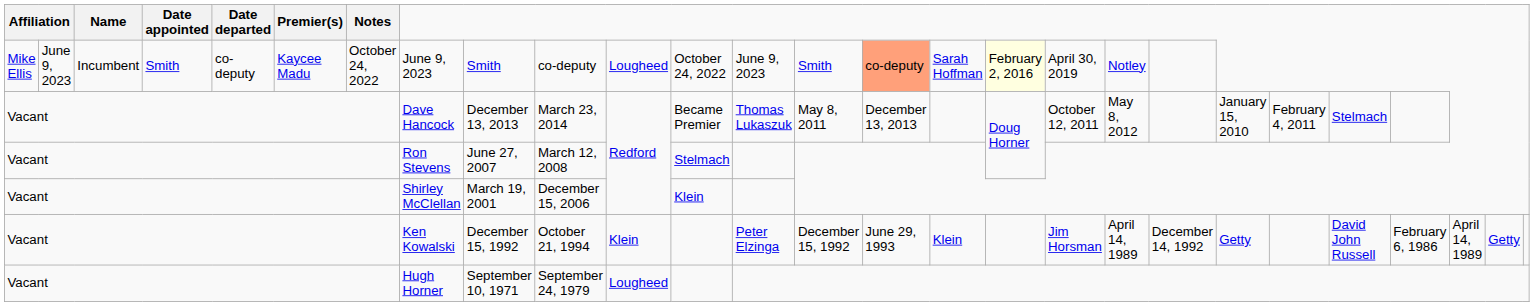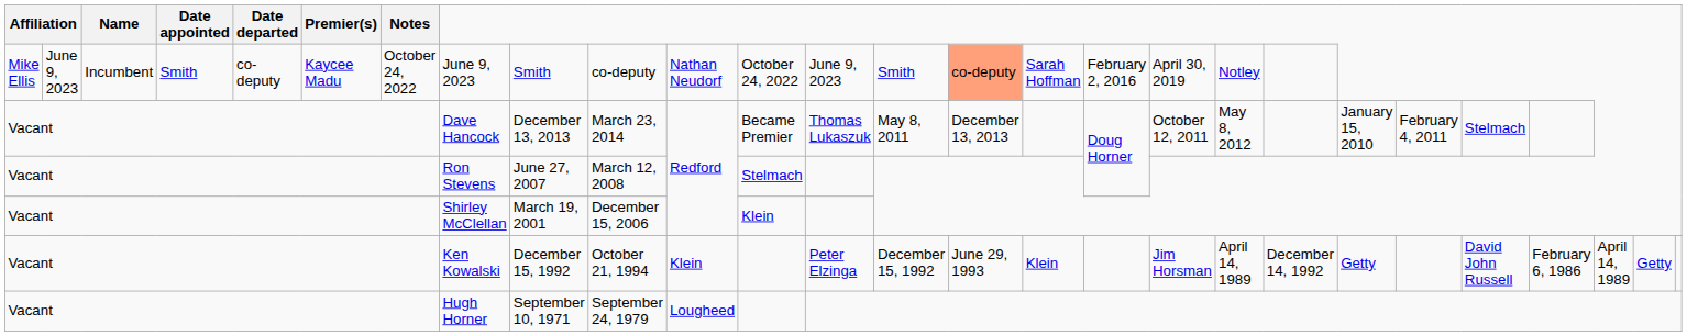 <table class="wikitable">
 <tr>
 <th colspan="2">Affiliation</th>
 <th>Name</th>
 <th>Date appointed</th>
 <th>Date departed</th>
 <th>Premier(s)</th>
 <th>Notes</th>
 </tr>
 <tr>
 <td><a href='#'>Mike Ellis</a></td>
 <td>June 9, 2023</td>
 <td>Incumbent</td>
 <td><a href='#'>Smith</a></td>
 <td>co-deputy<br></td>
 <td><a href='#'>Kaycee Madu</a></td>
 <td>October 24, 2022</td>
 <td>June 9, 2023</td>
 <td><a href='#'>Smith</a></td>
 <td>co-deputy<br></td>
-<td><a href='#'>Lougheed</a></td>
+<td><a href='#'>Nathan Neudorf</a></td>
 <td>October 24, 2022</td>
 <td>June 9, 2023</td>
 <td><a href='#'>Smith</a></td>
 <td style="background: lightsalmon;">co-deputy<br></td>
 <td><a href='#'>Sarah Hoffman</a></td>
-<td style="background: lightyellow;">February 2, 2016</td>
+<td>February 2, 2016</td>
 <td>April 30, 2019</td>
 <td><a href='#'>Notley</a></td>
 <td></td>
 </tr>
 <tr>
 <td colspan="7">Vacant<br></td>
 <td><a href='#'>Dave Hancock</a></td>
 <td>December 13, 2013</td>
 <td>March 23, 2014</td>
 <td rowspan=3><a href='#'>Redford</a></td>
 <td>Became Premier<br></td>
 <td><a href='#'>Thomas Lukaszuk</a></td>
 <td>May 8, 2011</td>
 <td>December 13, 2013</td>
 <td><br></td>
 <td rowspan=2><a href='#'>Doug Horner</a></td>
 <td>October 12, 2011</td>
 <td>May 8, 2012</td>
 <td><br></td>
 <td>January 15, 2010</td>
 <td>February 4, 2011</td>
 <td><a href='#'>Stelmach</a></td>
 <td></td>
 </tr>
 <tr>
 <td colspan="7">Vacant<br></td>
 <td><a href='#'>Ron Stevens</a></td>
 <td>June 27, 2007</td>
 <td>March 12, 2008</td>
 <td><a href='#'>Stelmach</a></td>
 <td></td>
 </tr>
 <tr>
 <td colspan="7">Vacant<br></td>
 <td><a href='#'>Shirley McClellan</a></td>
 <td>March 19, 2001</td>
 <td>December 15, 2006</td>
 <td><a href='#'>Klein</a></td>
 <td></td>
 </tr>
 <tr>
 <td colspan="7">Vacant<br></td>
 <td><a href='#'>Ken Kowalski</a></td>
 <td>December 15, 1992</td>
 <td>October 21, 1994</td>
 <td><a href='#'>Klein</a></td>
 <td><br></td>
 <td><a href='#'>Peter Elzinga</a></td>
 <td>December 15, 1992</td>
 <td>June 29, 1993</td>
 <td><a href='#'>Klein</a></td>
 <td><br></td>
 <td><a href='#'>Jim Horsman</a></td>
 <td>April 14, 1989</td>
 <td>December 14, 1992</td>
 <td><a href='#'>Getty</a></td>
 <td><br></td>
 <td><a href='#'>David John Russell</a></td>
 <td>February 6, 1986</td>
 <td>April 14, 1989</td>
 <td><a href='#'>Getty</a></td>
 <td></td>
 </tr>
 <tr>
 <td colspan="7">Vacant<br></td>
 <td><a href='#'>Hugh Horner</a></td>
 <td>September 10, 1971</td>
 <td>September 24, 1979</td>
 <td><a href='#'>Lougheed</a></td>
 <td></td>
 </tr>
 </table>
